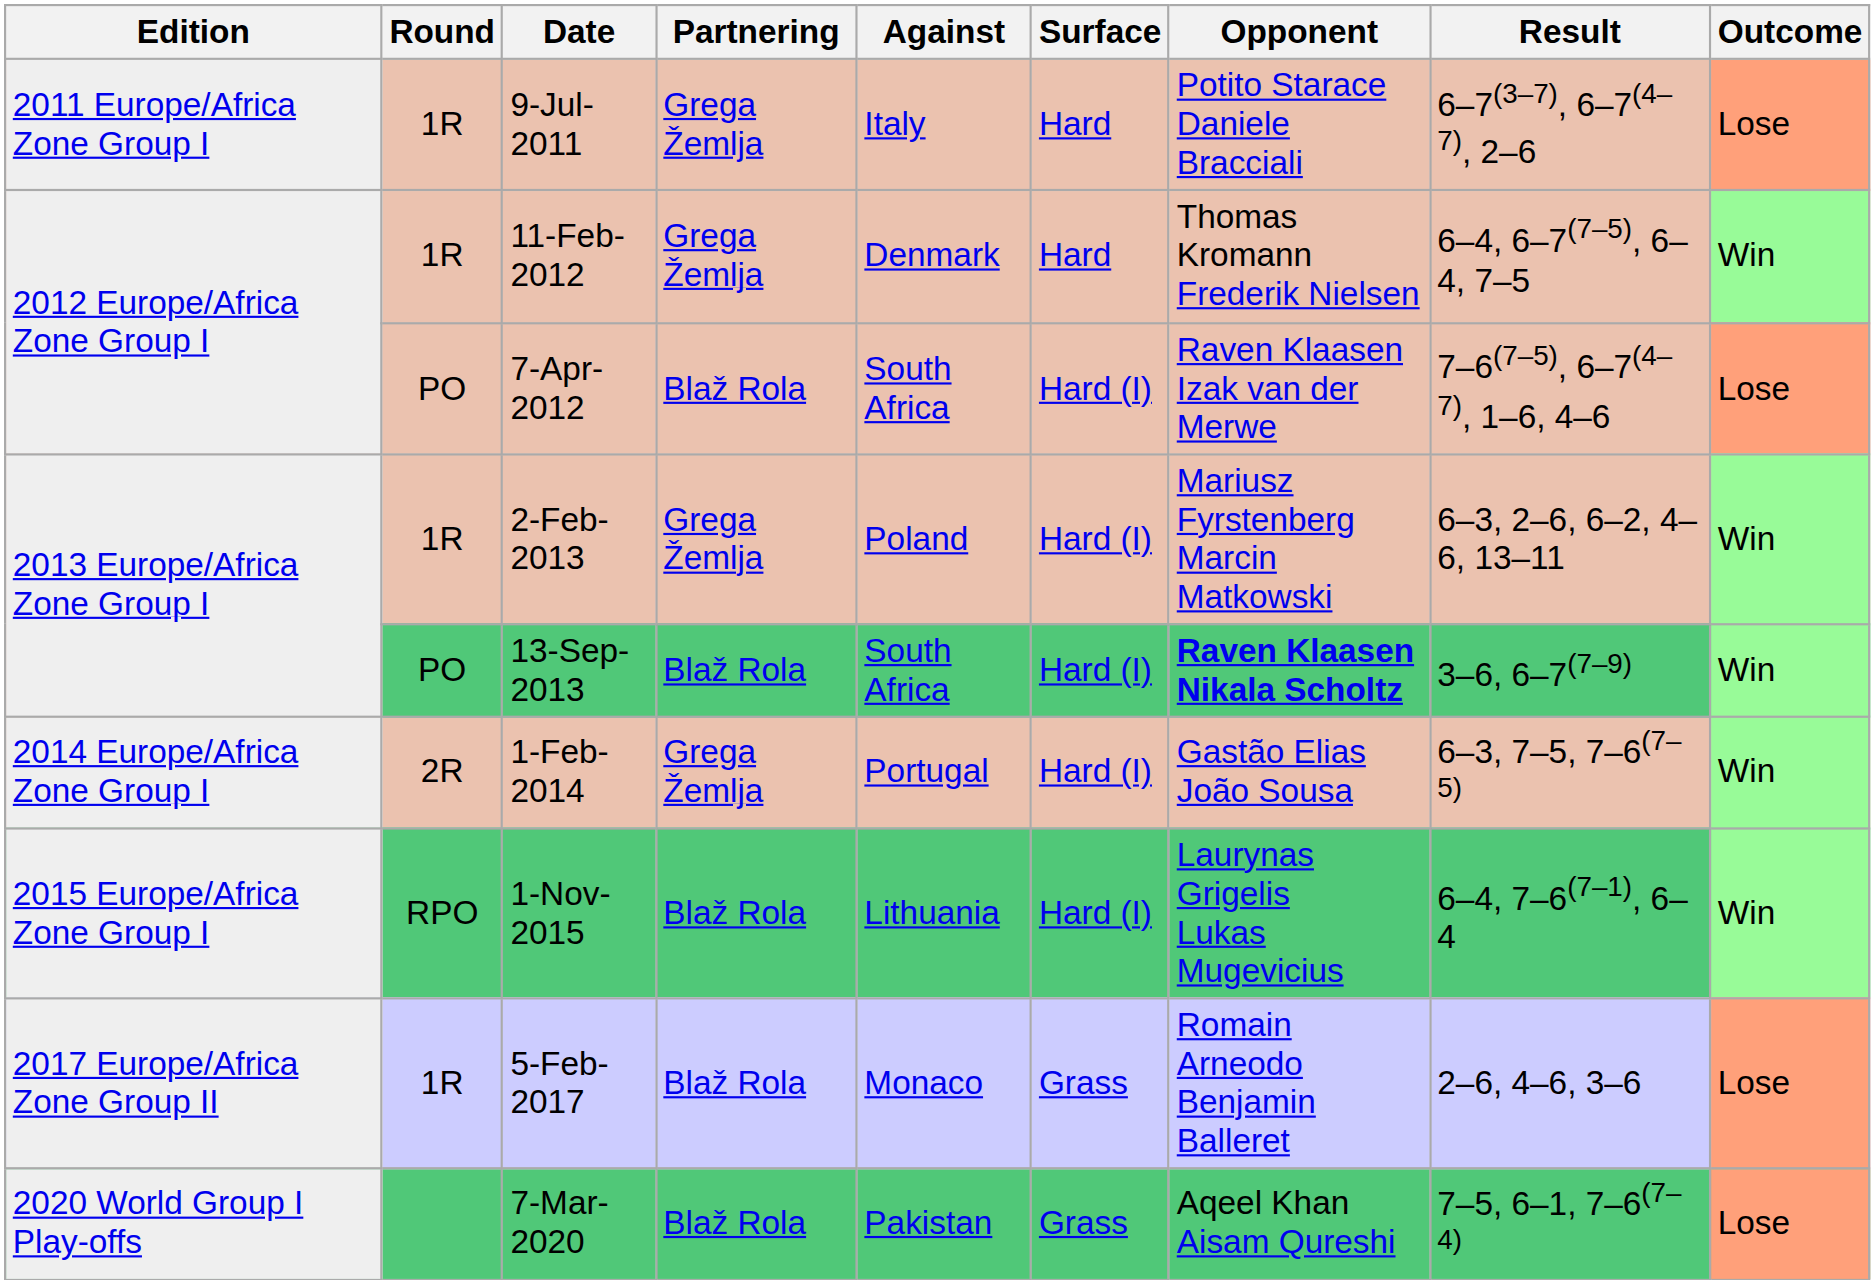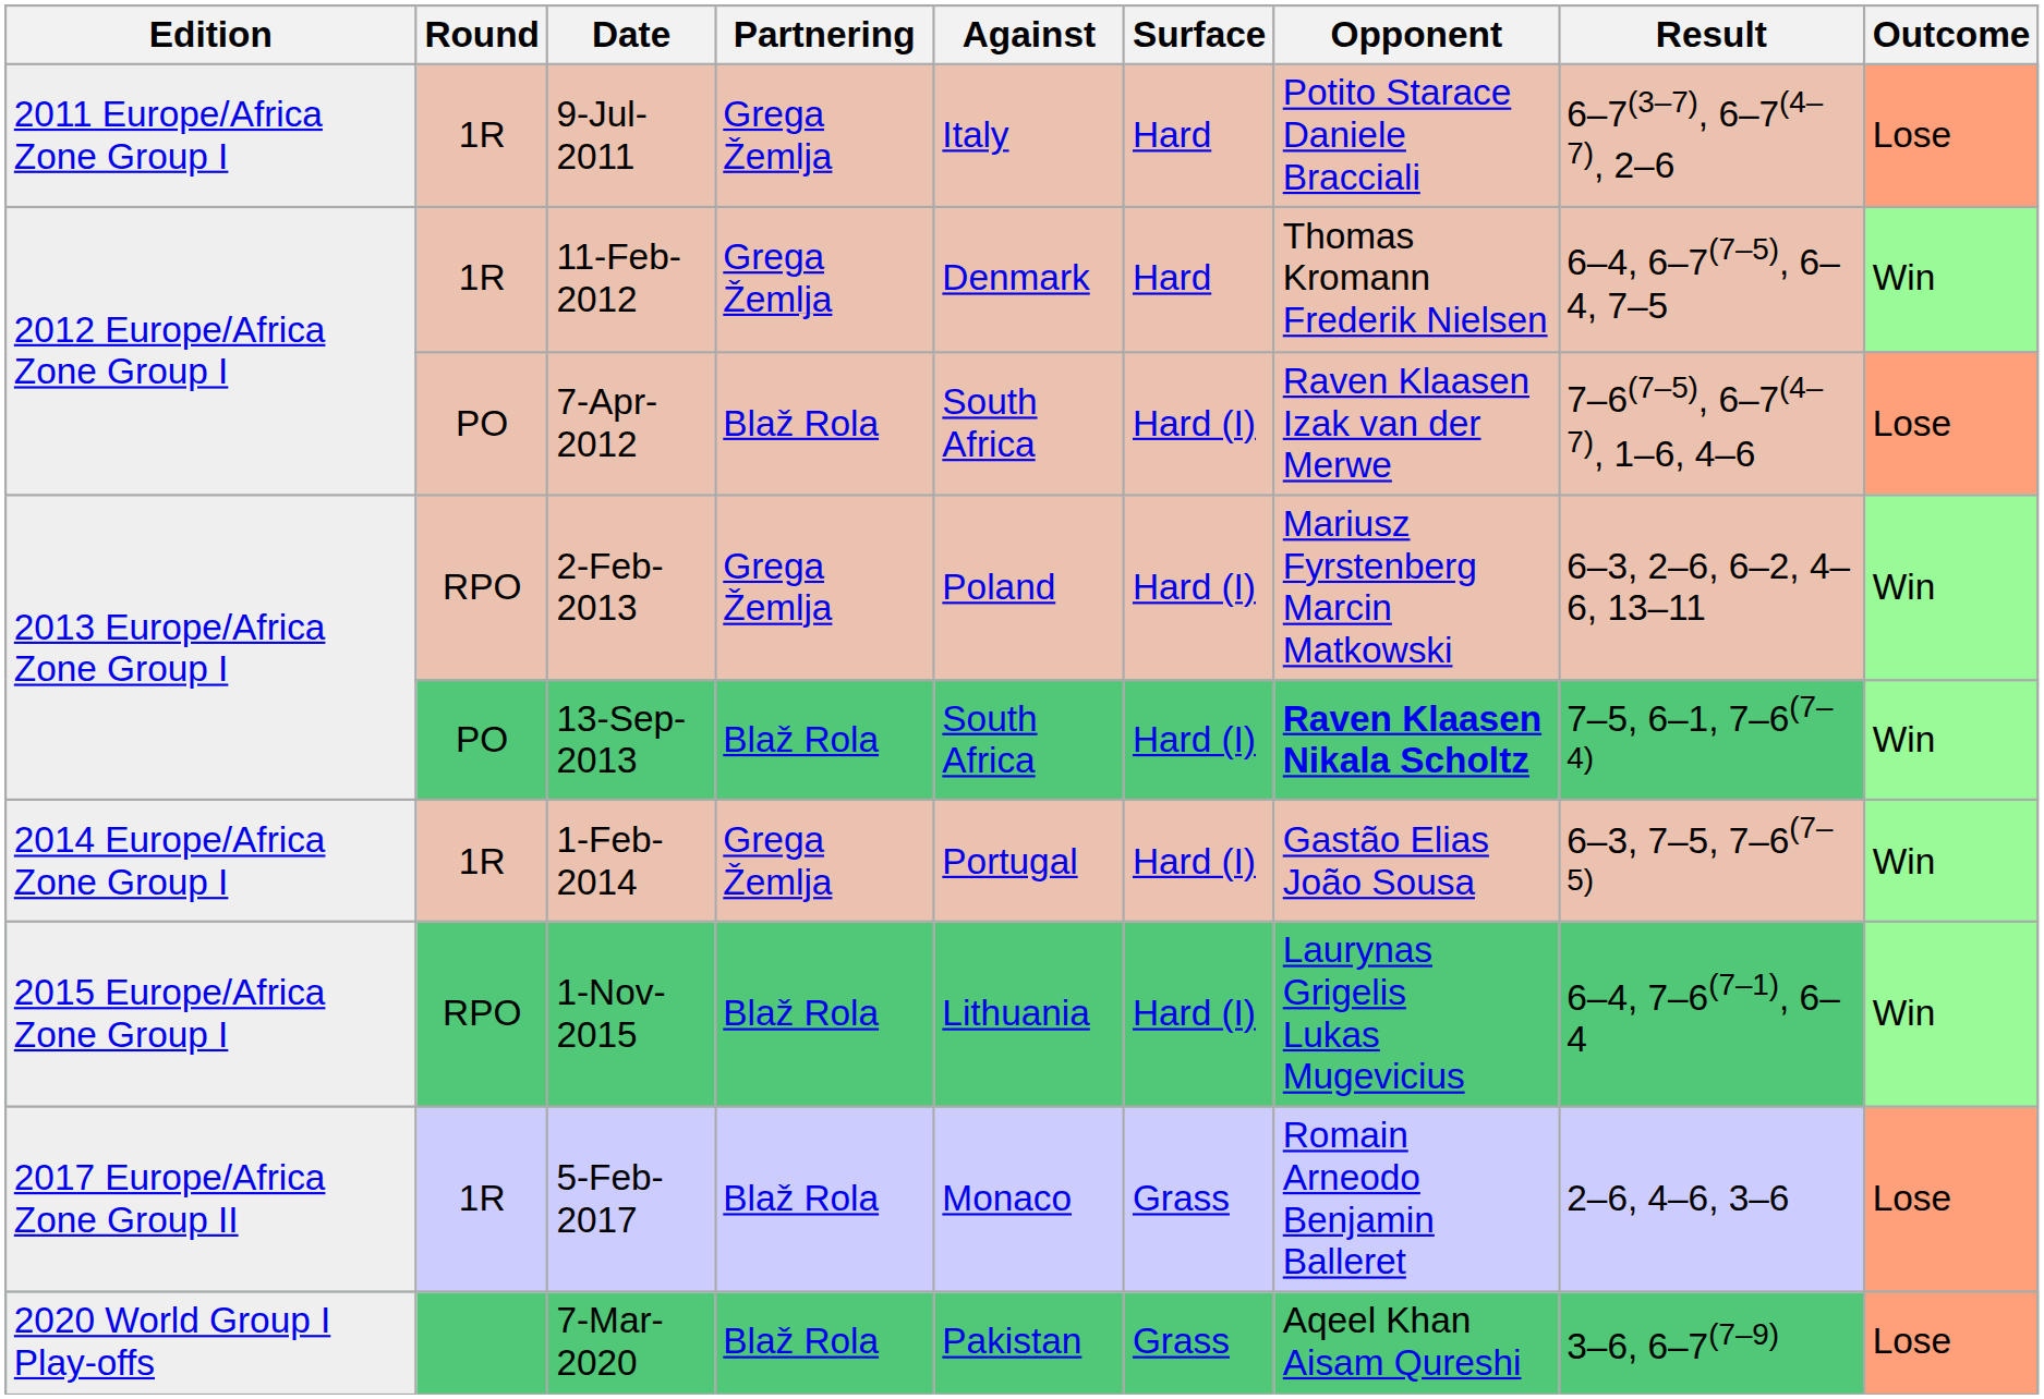 <table class=wikitable style=font-size:97%>
 <tr>
 <th>Edition</th>
 <th>Round</th>
 <th>Date</th>
 <th>Partnering</th>
 <th>Against</th>
 <th>Surface</th>
 <th>Opponent</th>
 <th>Result</th>
 <th>Outcome</th>
 </tr>
 <tr bgcolor=EBC2AF>
 <td rowspan=1 bgcolor=efefef><a href='#'>2011 Europe/Africa Zone Group I</a></td>
 <td align=center>1R</td>
 <td>9-Jul-2011</td>
 <td rowspan=1><a href='#'>Grega Žemlja</a></td>
 <td> <a href='#'>Italy</a></td>
 <td><a href='#'>Hard</a></td>
 <td><a href='#'>Potito Starace</a><br><a href='#'>Daniele Bracciali</a></td>
 <td>6–7<sup>(3–7)</sup>, 6–7<sup>(4–7)</sup>, 2–6</td>
 <td bgcolor=FFA07A>Lose</td>
 </tr>
 <tr bgcolor=EBC2AF>
 <td rowspan=2 bgcolor=efefef><a href='#'>2012 Europe/Africa Zone Group I</a></td>
 <td align=center>1R</td>
 <td>11-Feb-2012</td>
 <td rowspan=1><a href='#'>Grega Žemlja</a></td>
 <td> <a href='#'>Denmark</a></td>
 <td><a href='#'>Hard</a></td>
 <td>Thomas Kromann<br><a href='#'>Frederik Nielsen</a></td>
 <td>6–4, 6–7<sup>(7–5)</sup>, 6–4, 7–5</td>
 <td bgcolor=98FB98>Win</td>
 </tr>
 <tr bgcolor=EBC2AF>
 <td align=center>PO</td>
 <td>7-Apr-2012</td>
 <td rowspan=1><a href='#'>Blaž Rola</a></td>
 <td> <a href='#'>South Africa</a></td>
 <td><a href='#'>Hard (I)</a></td>
 <td><a href='#'>Raven Klaasen</a> <br><a href='#'>Izak van der Merwe</a></td>
 <td>7–6<sup>(7–5)</sup>, 6–7<sup>(4–7)</sup>, 1–6, 4–6</td>
 <td bgcolor=FFA07A>Lose</td>
 </tr>
 <tr bgcolor=EBC2AF>
 <td rowspan=2 bgcolor=efefef><a href='#'>2013 Europe/Africa Zone Group I</a></td>
-<td align=center>1R</td>
+<td align=center>RPO</td>
 <td>2-Feb-2013</td>
 <td rowspan=1><a href='#'>Grega Žemlja</a></td>
 <td> <a href='#'>Poland</a></td>
 <td><a href='#'>Hard (I)</a></td>
 <td><a href='#'>Mariusz Fyrstenberg</a><br><a href='#'>Marcin Matkowski</a></td>
 <td>6–3, 2–6, 6–2, 4–6, 13–11</td>
 <td bgcolor=98FB98>Win</td>
 </tr>
 <tr bgcolor=#50C878>
 <td align=center>PO</td>
 <td>13-Sep-2013</td>
 <td rowspan=1><a href='#'>Blaž Rola</a></td>
 <td> <a href='#'>South Africa</a></td>
 <td><a href='#'>Hard (I)</a></td>
 <td><strong><a href='#'>Raven Klaasen</a><br><a href='#'>Nikala Scholtz</a></strong></td>
-<td>3–6, 6–7<sup>(7–9)</sup></td>
+<td>7–5, 6–1, 7–6<sup>(7–4)</sup></td>
 <td bgcolor=98FB98>Win</td>
 </tr>
 <tr bgcolor=EBC2AF>
 <td rowspan=1 bgcolor=efefef><a href='#'>2014 Europe/Africa Zone Group I</a></td>
-<td align=center>2R</td>
+<td align=center>1R</td>
 <td>1-Feb-2014</td>
 <td rowspan=1><a href='#'>Grega Žemlja</a></td>
 <td> <a href='#'>Portugal</a></td>
 <td><a href='#'>Hard (I)</a></td>
 <td><a href='#'>Gastão Elias</a><br><a href='#'>João Sousa</a></td>
 <td>6–3, 7–5, 7–6<sup>(7–5)</sup></td>
 <td bgcolor=98FB98>Win</td>
 </tr>
 <tr bgcolor=#50C878>
 <td rowspan=1 bgcolor=efefef><a href='#'>2015 Europe/Africa Zone Group I</a></td>
 <td align=center>RPO</td>
 <td>1-Nov-2015</td>
 <td rowspan=1><a href='#'>Blaž Rola</a></td>
 <td> <a href='#'>Lithuania</a></td>
 <td><a href='#'>Hard (I)</a></td>
 <td><a href='#'>Laurynas Grigelis</a><br><a href='#'>Lukas Mugevicius</a></td>
 <td>6–4, 7–6<sup>(7–1)</sup>, 6–4</td>
 <td bgcolor=98FB98>Win</td>
 </tr>
 <tr bgcolor=CCCCFF>
 <td bgcolor=efefef><a href='#'>2017 Europe/Africa Zone Group II</a></td>
 <td align=center>1R</td>
 <td>5-Feb-2017</td>
 <td rowspan=1><a href='#'>Blaž Rola</a></td>
 <td> <a href='#'>Monaco</a></td>
 <td><a href='#'>Grass</a></td>
 <td><a href='#'>Romain Arneodo</a> <br><a href='#'>Benjamin Balleret</a></td>
 <td>2–6, 4–6, 3–6</td>
 <td bgcolor=FFA07A>Lose</td>
 </tr>
 <tr bgcolor=50C878>
 <td bgcolor=efefef><a href='#'>2020 World Group I Play-offs</a></td>
 <td></td>
 <td>7-Mar-2020</td>
 <td rowspan=1><a href='#'>Blaž Rola</a></td>
 <td> <a href='#'>Pakistan</a></td>
 <td><a href='#'>Grass</a></td>
 <td>Aqeel Khan <br><a href='#'>Aisam Qureshi</a></td>
-<td>7–5, 6–1, 7–6<sup>(7–4)</sup></td>
+<td>3–6, 6–7<sup>(7–9)</sup></td>
 <td bgcolor=FFA07A>Lose</td>
 </tr>
 </table>
